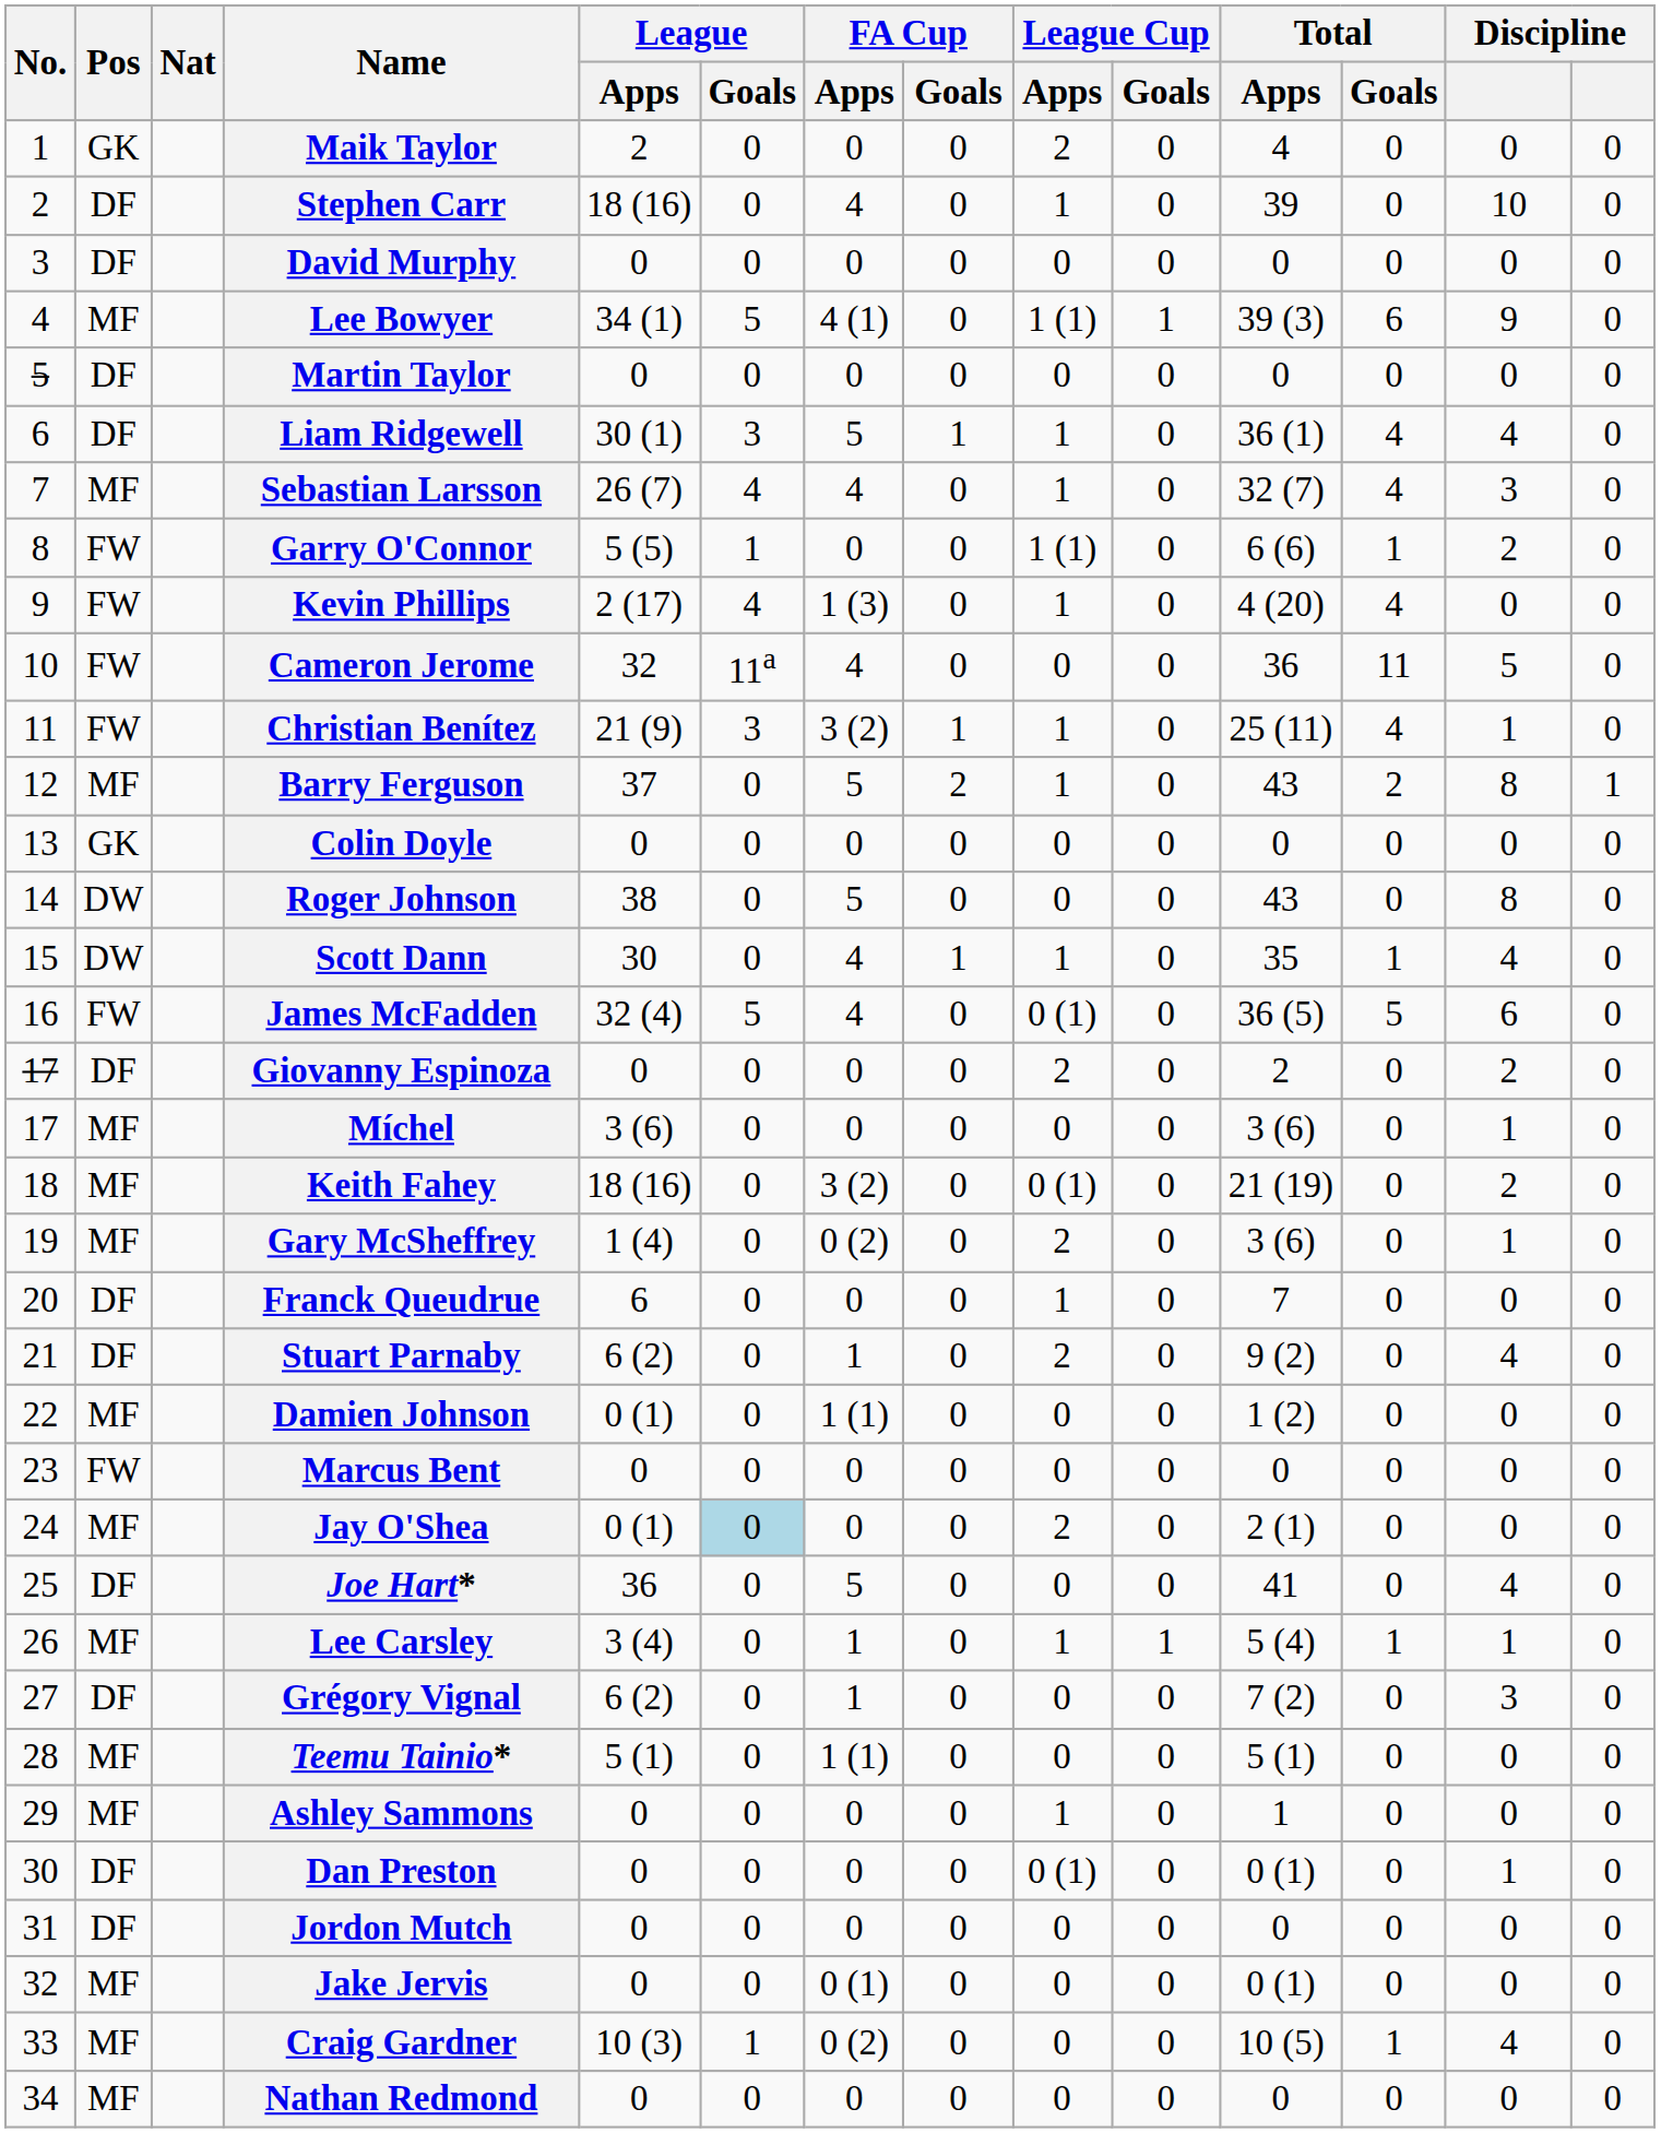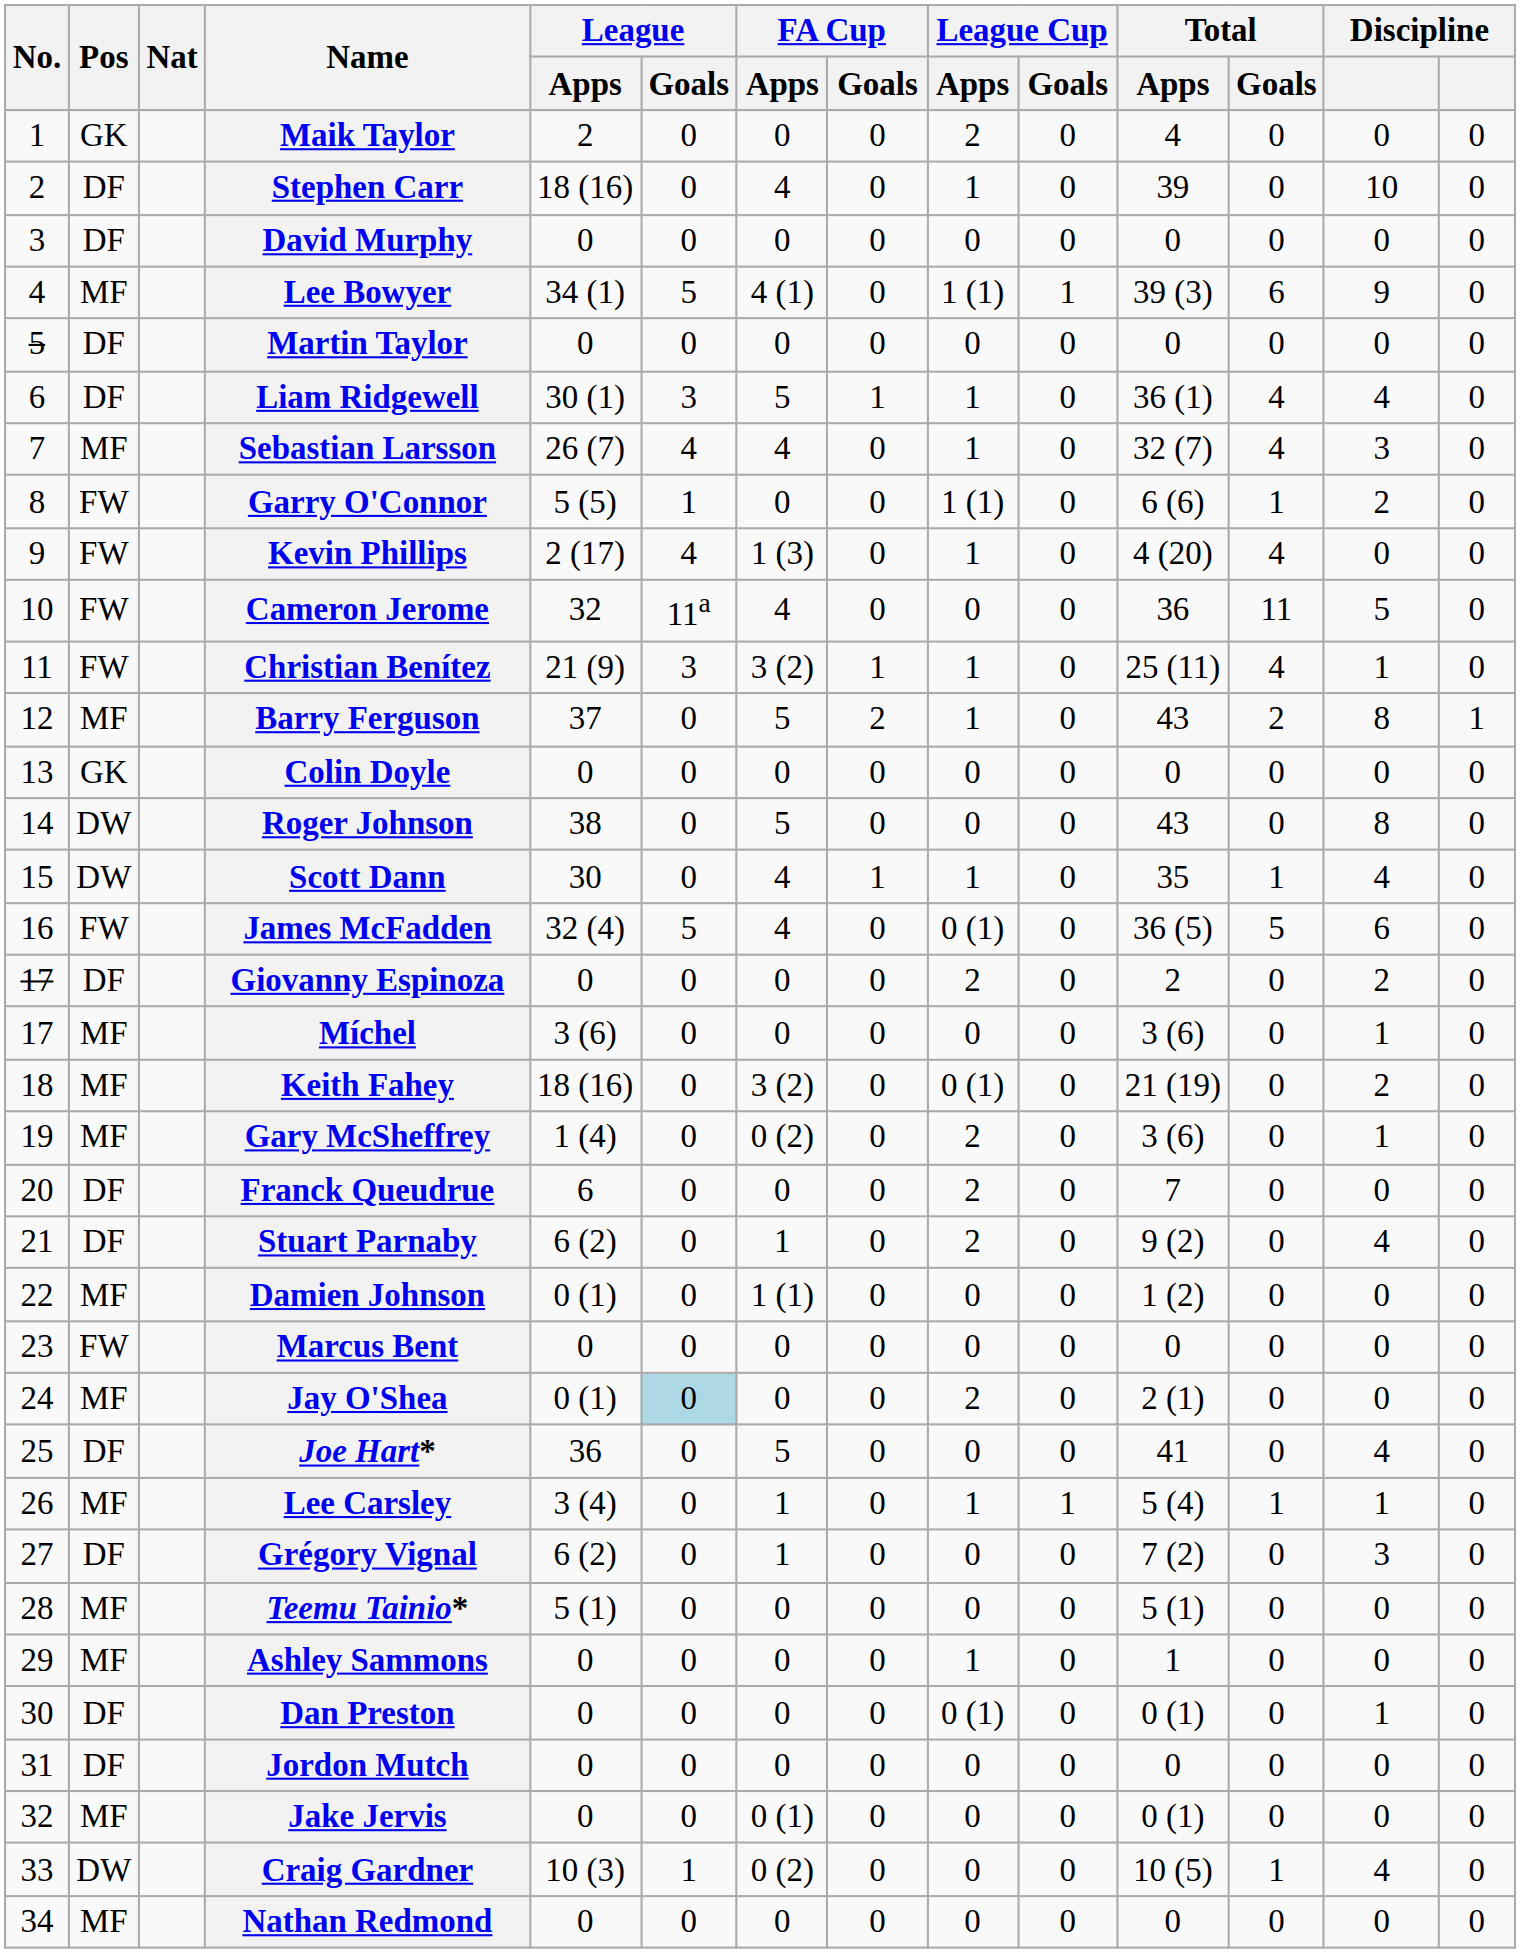 <table class="wikitable plainrowheaders" style="text-align:center">
 <tr>
 <th rowspan="2" scope="col">No.</th>
 <th rowspan="2" scope="col">Pos</th>
 <th rowspan="2" scope="col">Nat</th>
 <th rowspan="2" width="150" scope="col">Name</th>
 <th colspan="2" width="85"><a href='#'>League</a></th>
 <th colspan="2" width="85"><a href='#'>FA Cup</a></th>
 <th colspan="2" width="85"><a href='#'>League Cup</a></th>
 <th colspan="2" width="85">Total</th>
 <th colspan="2" width="85">Discipline</th>
 </tr>
 <tr>
 <th>Apps</th>
 <th>Goals</th>
 <th>Apps</th>
 <th>Goals</th>
 <th>Apps</th>
 <th>Goals</th>
 <th>Apps</th>
 <th>Goals</th>
 <th></th>
 <th></th>
 </tr>
 <tr>
 <td>1</td>
 <td>GK</td>
 <td></td>
 <th scope="row"><a href='#'>Maik Taylor</a></th>
 <td>2</td>
 <td>0</td>
 <td>0</td>
 <td>0</td>
 <td>2</td>
 <td>0</td>
 <td>4</td>
 <td>0</td>
 <td>0</td>
 <td>0</td>
 </tr>
 <tr>
 <td>2</td>
 <td>DF</td>
 <td></td>
 <th scope="row"><a href='#'>Stephen Carr</a></th>
 <td>18 (16)</td>
 <td>0</td>
 <td>4</td>
 <td>0</td>
 <td>1</td>
 <td>0</td>
 <td>39</td>
 <td>0</td>
 <td>10</td>
 <td>0</td>
 </tr>
 <tr>
 <td>3</td>
 <td>DF</td>
 <td></td>
 <th scope="row"><a href='#'>David Murphy</a></th>
 <td>0</td>
 <td>0</td>
 <td>0</td>
 <td>0</td>
 <td>0</td>
 <td>0</td>
 <td>0</td>
 <td>0</td>
 <td>0</td>
 <td>0</td>
 </tr>
 <tr>
 <td>4</td>
 <td>MF</td>
 <td></td>
 <th scope="row"><a href='#'>Lee Bowyer</a></th>
 <td>34 (1)</td>
 <td>5</td>
 <td>4 (1)</td>
 <td>0</td>
 <td>1 (1)</td>
 <td>1</td>
 <td>39 (3)</td>
 <td>6</td>
 <td>9</td>
 <td>0</td>
 </tr>
 <tr>
 <td><s>5</s></td>
 <td>DF</td>
 <td></td>
 <th scope="row"><a href='#'>Martin Taylor</a></th>
 <td>0</td>
 <td>0</td>
 <td>0</td>
 <td>0</td>
 <td>0</td>
 <td>0</td>
 <td>0</td>
 <td>0</td>
 <td>0</td>
 <td>0</td>
 </tr>
 <tr>
 <td>6</td>
 <td>DF</td>
 <td></td>
 <th scope="row"><a href='#'>Liam Ridgewell</a></th>
 <td>30 (1)</td>
 <td>3</td>
 <td>5</td>
 <td>1</td>
 <td>1</td>
 <td>0</td>
 <td>36 (1)</td>
 <td>4</td>
 <td>4</td>
 <td>0</td>
 </tr>
 <tr>
 <td>7</td>
 <td>MF</td>
 <td></td>
 <th scope="row"><a href='#'>Sebastian Larsson</a></th>
 <td>26 (7)</td>
 <td>4</td>
 <td>4</td>
 <td>0</td>
 <td>1</td>
 <td>0</td>
 <td>32 (7)</td>
 <td>4</td>
 <td>3</td>
 <td>0</td>
 </tr>
 <tr>
 <td>8</td>
 <td>FW</td>
 <td></td>
 <th scope="row"><a href='#'>Garry O'Connor</a></th>
 <td>5 (5)</td>
 <td>1</td>
 <td>0</td>
 <td>0</td>
 <td>1 (1)</td>
 <td>0</td>
 <td>6 (6)</td>
 <td>1</td>
 <td>2</td>
 <td>0</td>
 </tr>
 <tr>
 <td>9</td>
 <td>FW</td>
 <td></td>
 <th scope="row"><a href='#'>Kevin Phillips</a></th>
 <td>2 (17)</td>
 <td>4</td>
 <td>1 (3)</td>
 <td>0</td>
 <td>1</td>
 <td>0</td>
 <td>4 (20)</td>
 <td>4</td>
 <td>0</td>
 <td>0</td>
 </tr>
 <tr>
 <td>10</td>
 <td>FW</td>
 <td></td>
 <th scope="row"><a href='#'>Cameron Jerome</a></th>
 <td>32</td>
 <td>11<sup>a</sup></td>
 <td>4</td>
 <td>0</td>
 <td>0</td>
 <td>0</td>
 <td>36</td>
 <td>11</td>
 <td>5</td>
 <td>0</td>
 </tr>
 <tr>
 <td>11</td>
 <td>FW</td>
 <td></td>
 <th scope="row"><a href='#'>Christian Benítez</a></th>
 <td>21 (9)</td>
 <td>3</td>
 <td>3 (2)</td>
 <td>1</td>
 <td>1</td>
 <td>0</td>
 <td>25 (11)</td>
 <td>4</td>
 <td>1</td>
 <td>0</td>
 </tr>
 <tr>
 <td>12</td>
 <td>MF</td>
 <td></td>
 <th scope="row"><a href='#'>Barry Ferguson</a></th>
 <td>37</td>
 <td>0</td>
 <td>5</td>
 <td>2</td>
 <td>1</td>
 <td>0</td>
 <td>43</td>
 <td>2</td>
 <td>8</td>
 <td>1</td>
 </tr>
 <tr>
 <td>13</td>
 <td>GK</td>
 <td></td>
 <th scope="row"><a href='#'>Colin Doyle</a></th>
 <td>0</td>
 <td>0</td>
 <td>0</td>
 <td>0</td>
 <td>0</td>
 <td>0</td>
 <td>0</td>
 <td>0</td>
 <td>0</td>
 <td>0</td>
 </tr>
 <tr>
 <td>14</td>
 <td>DW</td>
 <td></td>
 <th scope="row"><a href='#'>Roger Johnson</a></th>
 <td>38</td>
 <td>0</td>
 <td>5</td>
 <td>0</td>
 <td>0</td>
 <td>0</td>
 <td>43</td>
 <td>0</td>
 <td>8</td>
 <td>0</td>
 </tr>
 <tr>
 <td>15</td>
 <td>DW</td>
 <td></td>
 <th scope="row"><a href='#'>Scott Dann</a></th>
 <td>30</td>
 <td>0</td>
 <td>4</td>
 <td>1</td>
 <td>1</td>
 <td>0</td>
 <td>35</td>
 <td>1</td>
 <td>4</td>
 <td>0</td>
 </tr>
 <tr>
 <td>16</td>
 <td>FW</td>
 <td></td>
 <th scope="row"><a href='#'>James McFadden</a></th>
 <td>32 (4)</td>
 <td>5</td>
 <td>4</td>
 <td>0</td>
 <td>0 (1)</td>
 <td>0</td>
 <td>36 (5)</td>
 <td>5</td>
 <td>6</td>
 <td>0</td>
 </tr>
 <tr>
 <td><s>17</s></td>
 <td>DF</td>
 <td></td>
 <th scope="row"><a href='#'>Giovanny Espinoza</a></th>
 <td>0</td>
 <td>0</td>
 <td>0</td>
 <td>0</td>
 <td>2</td>
 <td>0</td>
 <td>2</td>
 <td>0</td>
 <td>2</td>
 <td>0</td>
 </tr>
 <tr>
 <td>17</td>
 <td>MF</td>
 <td></td>
 <th scope="row"><a href='#'>Míchel</a></th>
 <td>3 (6)</td>
 <td>0</td>
 <td>0</td>
 <td>0</td>
 <td>0</td>
 <td>0</td>
 <td>3 (6)</td>
 <td>0</td>
 <td>1</td>
 <td>0</td>
 </tr>
 <tr>
 <td>18</td>
 <td>MF</td>
 <td></td>
 <th scope="row"><a href='#'>Keith Fahey</a></th>
 <td>18 (16)</td>
 <td>0</td>
 <td>3 (2)</td>
 <td>0</td>
 <td>0 (1)</td>
 <td>0</td>
 <td>21 (19)</td>
 <td>0</td>
 <td>2</td>
 <td>0</td>
 </tr>
 <tr>
 <td>19</td>
 <td>MF</td>
 <td></td>
 <th scope="row"><a href='#'>Gary McSheffrey</a></th>
 <td>1 (4)</td>
 <td>0</td>
 <td>0 (2)</td>
 <td>0</td>
 <td>2</td>
 <td>0</td>
 <td>3 (6)</td>
 <td>0</td>
 <td>1</td>
 <td>0</td>
 </tr>
 <tr>
 <td>20</td>
 <td>DF</td>
 <td></td>
 <th scope="row"><a href='#'>Franck Queudrue</a></th>
 <td>6</td>
 <td>0</td>
 <td>0</td>
 <td>0</td>
-<td>1</td>
+<td>2</td>
 <td>0</td>
 <td>7</td>
 <td>0</td>
 <td>0</td>
 <td>0</td>
 </tr>
 <tr>
 <td>21</td>
 <td>DF</td>
 <td></td>
 <th scope="row"><a href='#'>Stuart Parnaby</a></th>
 <td>6 (2)</td>
 <td>0</td>
 <td>1</td>
 <td>0</td>
 <td>2</td>
 <td>0</td>
 <td>9 (2)</td>
 <td>0</td>
 <td>4</td>
 <td>0</td>
 </tr>
 <tr>
 <td>22</td>
 <td>MF</td>
 <td></td>
 <th scope="row"><a href='#'>Damien Johnson</a></th>
 <td>0 (1)</td>
 <td>0</td>
 <td>1 (1)</td>
 <td>0</td>
 <td>0</td>
 <td>0</td>
 <td>1 (2)</td>
 <td>0</td>
 <td>0</td>
 <td>0</td>
 </tr>
 <tr>
 <td>23</td>
 <td>FW</td>
 <td></td>
 <th scope="row"><a href='#'>Marcus Bent</a></th>
 <td>0</td>
 <td>0</td>
 <td>0</td>
 <td>0</td>
 <td>0</td>
 <td>0</td>
 <td>0</td>
 <td>0</td>
 <td>0</td>
 <td>0</td>
 </tr>
 <tr>
 <td>24</td>
 <td>MF</td>
 <td></td>
 <th scope="row"><a href='#'>Jay O'Shea</a></th>
 <td>0 (1)</td>
 <td style="background: lightblue;">0</td>
 <td>0</td>
 <td>0</td>
 <td>2</td>
 <td>0</td>
 <td>2 (1)</td>
 <td>0</td>
 <td>0</td>
 <td>0</td>
 </tr>
 <tr>
 <td>25</td>
 <td>DF</td>
 <td></td>
 <th scope="row"><em><a href='#'>Joe Hart</a></em>*</th>
 <td>36</td>
 <td>0</td>
 <td>5</td>
 <td>0</td>
 <td>0</td>
 <td>0</td>
 <td>41</td>
 <td>0</td>
 <td>4</td>
 <td>0</td>
 </tr>
 <tr>
 <td>26</td>
 <td>MF</td>
 <td></td>
 <th scope="row"><a href='#'>Lee Carsley</a></th>
 <td>3 (4)</td>
 <td>0</td>
 <td>1</td>
 <td>0</td>
 <td>1</td>
 <td>1</td>
 <td>5 (4)</td>
 <td>1</td>
 <td>1</td>
 <td>0</td>
 </tr>
 <tr>
 <td>27</td>
 <td>DF</td>
 <td></td>
 <th scope="row"><a href='#'>Grégory Vignal</a></th>
 <td>6 (2)</td>
 <td>0</td>
 <td>1</td>
 <td>0</td>
 <td>0</td>
 <td>0</td>
 <td>7 (2)</td>
 <td>0</td>
 <td>3</td>
 <td>0</td>
 </tr>
 <tr>
 <td>28</td>
 <td>MF</td>
 <td></td>
 <th scope="row"><em><a href='#'>Teemu Tainio</a></em>*</th>
 <td>5 (1)</td>
 <td>0</td>
-<td>1 (1)</td>
+<td>0</td>
 <td>0</td>
 <td>0</td>
 <td>0</td>
 <td>5 (1)</td>
 <td>0</td>
 <td>0</td>
 <td>0</td>
 </tr>
 <tr>
 <td>29</td>
 <td>MF</td>
 <td></td>
 <th scope="row"><a href='#'>Ashley Sammons</a></th>
 <td>0</td>
 <td>0</td>
 <td>0</td>
 <td>0</td>
 <td>1</td>
 <td>0</td>
 <td>1</td>
 <td>0</td>
 <td>0</td>
 <td>0</td>
 </tr>
 <tr>
 <td>30</td>
 <td>DF</td>
 <td></td>
 <th scope="row"><a href='#'>Dan Preston</a></th>
 <td>0</td>
 <td>0</td>
 <td>0</td>
 <td>0</td>
 <td>0 (1)</td>
 <td>0</td>
 <td>0 (1)</td>
 <td>0</td>
 <td>1</td>
 <td>0</td>
 </tr>
 <tr>
 <td>31</td>
 <td>DF</td>
 <td></td>
 <th scope="row"><a href='#'>Jordon Mutch</a></th>
 <td>0</td>
 <td>0</td>
 <td>0</td>
 <td>0</td>
 <td>0</td>
 <td>0</td>
 <td>0</td>
 <td>0</td>
 <td>0</td>
 <td>0</td>
 </tr>
 <tr>
 <td>32</td>
 <td>MF</td>
 <td></td>
 <th scope="row"><a href='#'>Jake Jervis</a></th>
 <td>0</td>
 <td>0</td>
 <td>0 (1)</td>
 <td>0</td>
 <td>0</td>
 <td>0</td>
 <td>0 (1)</td>
 <td>0</td>
 <td>0</td>
 <td>0</td>
 </tr>
 <tr>
 <td>33</td>
-<td>MF</td>
+<td>DW</td>
 <td></td>
 <th scope="row"><a href='#'>Craig Gardner</a></th>
 <td>10 (3)</td>
 <td>1</td>
 <td>0 (2)</td>
 <td>0</td>
 <td>0</td>
 <td>0</td>
 <td>10 (5)</td>
 <td>1</td>
 <td>4</td>
 <td>0</td>
 </tr>
 <tr>
 <td>34</td>
 <td>MF</td>
 <td></td>
 <th scope="row"><a href='#'>Nathan Redmond</a></th>
 <td>0</td>
 <td>0</td>
 <td>0</td>
 <td>0</td>
 <td>0</td>
 <td>0</td>
 <td>0</td>
 <td>0</td>
 <td>0</td>
 <td>0</td>
 </tr>
 </table>
